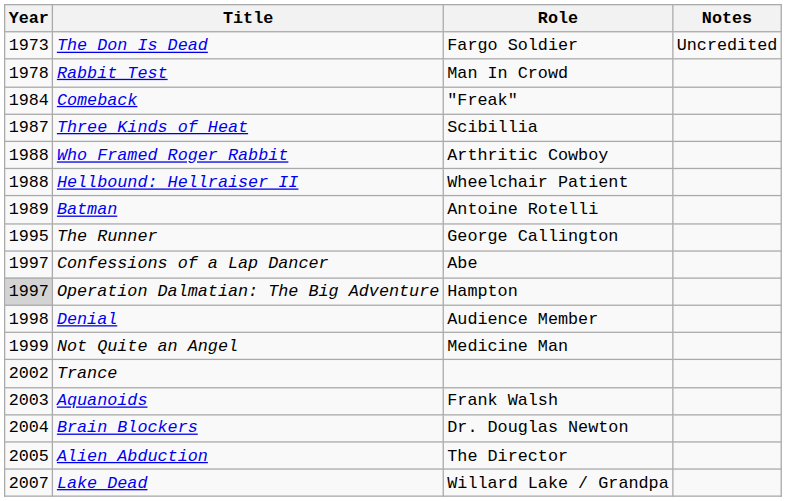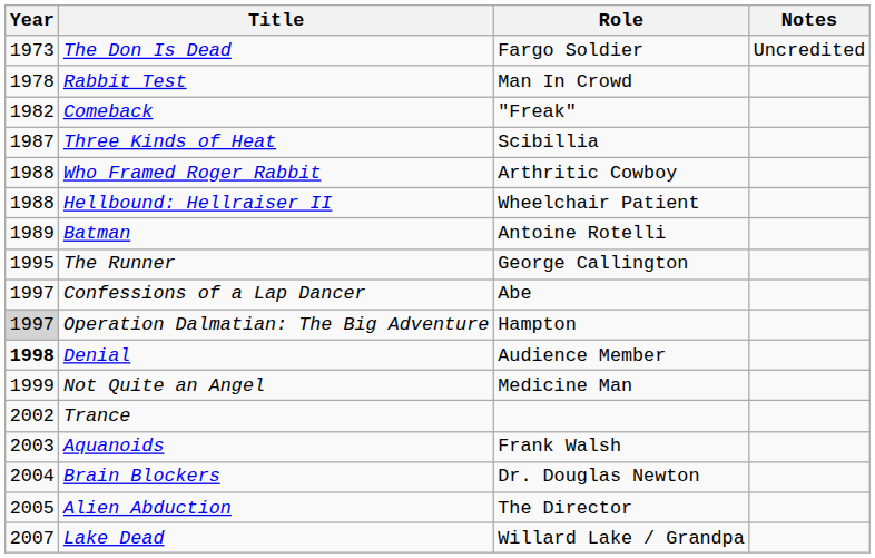 <table class="wikitable">
 <tr>
 <th>Year</th>
 <th>Title</th>
 <th>Role</th>
 <th>Notes</th>
 </tr>
 <tr>
 <td>1973</td>
 <td><em><a href='#'>The Don Is Dead</a></em></td>
 <td>Fargo Soldier</td>
 <td>Uncredited</td>
 </tr>
 <tr>
 <td>1978</td>
 <td><em><a href='#'>Rabbit Test</a></em></td>
 <td>Man In Crowd</td>
 <td></td>
 </tr>
 <tr>
-<td>1984</td>
+<td>1982</td>
 <td><em><a href='#'>Comeback</a></em></td>
 <td>"Freak"</td>
 <td></td>
 </tr>
 <tr>
 <td>1987</td>
 <td><em><a href='#'>Three Kinds of Heat</a></em></td>
 <td>Scibillia</td>
 <td></td>
 </tr>
 <tr>
 <td>1988</td>
 <td><em><a href='#'>Who Framed Roger Rabbit</a></em></td>
 <td>Arthritic Cowboy</td>
 <td></td>
 </tr>
 <tr>
 <td>1988</td>
 <td><em><a href='#'>Hellbound: Hellraiser II</a></em></td>
 <td>Wheelchair Patient</td>
 <td></td>
 </tr>
 <tr>
 <td>1989</td>
 <td><em><a href='#'>Batman</a></em></td>
 <td>Antoine Rotelli</td>
 <td></td>
 </tr>
 <tr>
 <td>1995</td>
 <td><em>The Runner</em></td>
 <td>George Callington</td>
 <td></td>
 </tr>
 <tr>
 <td>1997</td>
 <td><em>Confessions of a Lap Dancer</em></td>
 <td>Abe</td>
 <td></td>
 </tr>
 <tr>
 <td style="background: lightgrey;">1997</td>
 <td><em>Operation Dalmatian: The Big Adventure</em></td>
 <td>Hampton</td>
 <td></td>
 </tr>
 <tr>
-<td>1998</td>
+<td><strong>1998</strong></td>
 <td><em><a href='#'>Denial</a></em></td>
 <td>Audience Member</td>
 <td></td>
 </tr>
 <tr>
 <td>1999</td>
 <td><em>Not Quite an Angel</em></td>
 <td>Medicine Man</td>
 <td></td>
 </tr>
 <tr>
 <td>2002</td>
 <td><em>Trance</em></td>
 <td></td>
 <td></td>
 </tr>
 <tr>
 <td>2003</td>
 <td><em><a href='#'>Aquanoids</a></em></td>
 <td>Frank Walsh</td>
 <td></td>
 </tr>
 <tr>
 <td>2004</td>
 <td><em><a href='#'>Brain Blockers</a></em></td>
 <td>Dr. Douglas Newton</td>
 <td></td>
 </tr>
 <tr>
 <td>2005</td>
 <td><em><a href='#'>Alien Abduction</a></em></td>
 <td>The Director</td>
 <td></td>
 </tr>
 <tr>
 <td>2007</td>
 <td><em><a href='#'>Lake Dead</a></em></td>
 <td>Willard Lake / Grandpa</td>
 <td></td>
 </tr>
 </table>
